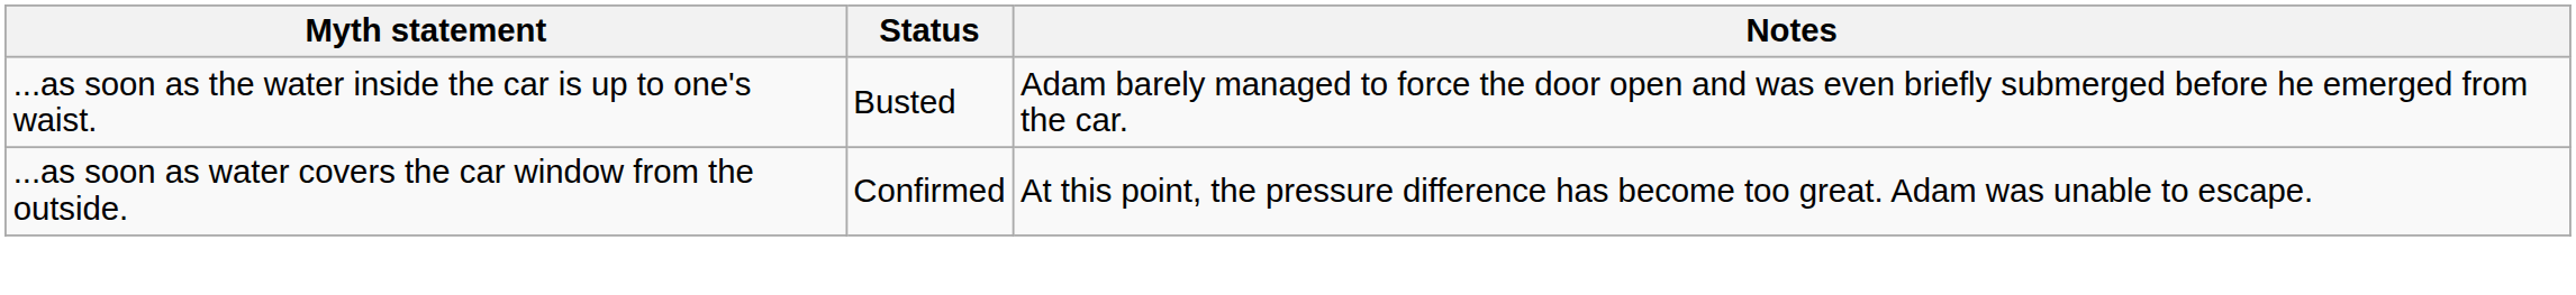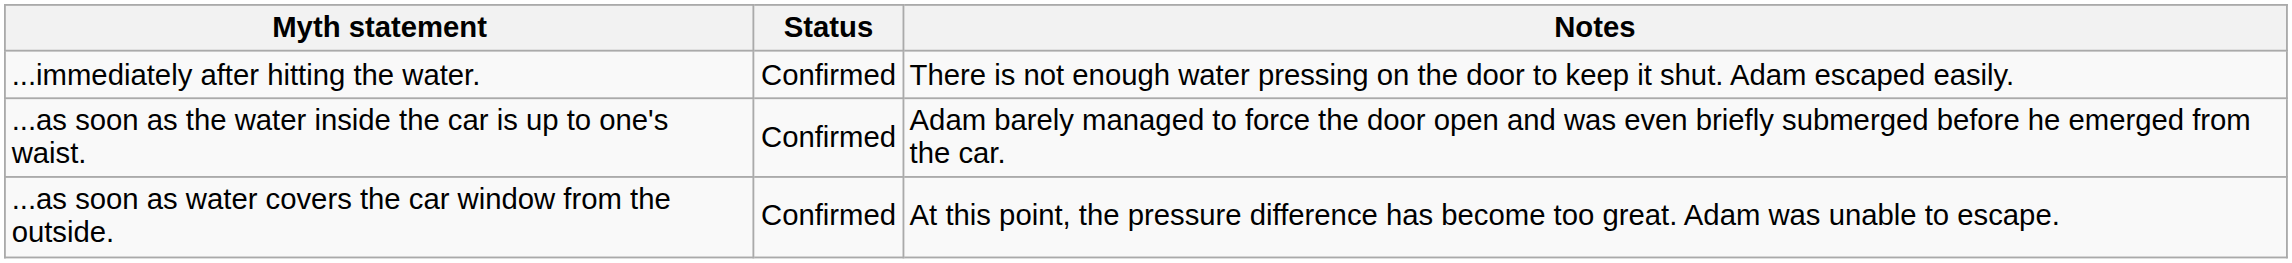 <table class="wikitable plainrowheaders">
 <tr>
 <th>Myth statement</th>
 <th>Status</th>
 <th>Notes</th>
 </tr>
 <tr>
+<td>...immediately after hitting the water.</td>
+<td><span>Confirmed</span></td>
+<td>There is not enough water pressing on the door to keep it shut. Adam escaped easily.</td>
+</tr>
+<tr>
 <td>...as soon as the water inside the car is up to one's waist.</td>
-<td><span>Busted</span></td>
+<td><span>Confirmed</span></td>
 <td>Adam barely managed to force the door open and was even briefly submerged before he emerged from the car.</td>
 </tr>
 <tr>
 <td>...as soon as water covers the car window from the outside.</td>
 <td><span>Confirmed</span></td>
 <td>At this point, the pressure difference has become too great. Adam was unable to escape.</td>
 </tr>
 </table>
